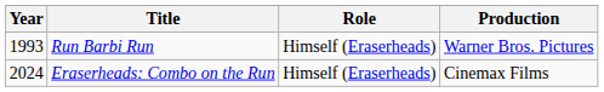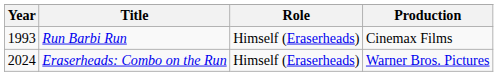 <table class="wikitable sortable" background: #f9f9f9>
 <tr bgcolor="#CCCCCC" align="center">
 </tr>
 <tr>
 <th>Year</th>
 <th>Title</th>
 <th>Role</th>
 <th>Production</th>
 </tr>
 <tr>
 <td>1993</td>
 <td><em><a href='#'>Run Barbi Run</a></em></td>
 <td>Himself (<a href='#'>Eraserheads</a>)</td>
-<td><a href='#'>Warner Bros. Pictures</a></td>
+<td>Cinemax Films</td>
 </tr>
 <tr>
 <td>2024</td>
 <td><em><a href='#'>Eraserheads: Combo on the Run</a></em></td>
 <td>Himself (<a href='#'>Eraserheads</a>)</td>
-<td>Cinemax Films</td>
+<td><a href='#'>Warner Bros. Pictures</a></td>
 </tr>
 </table>
